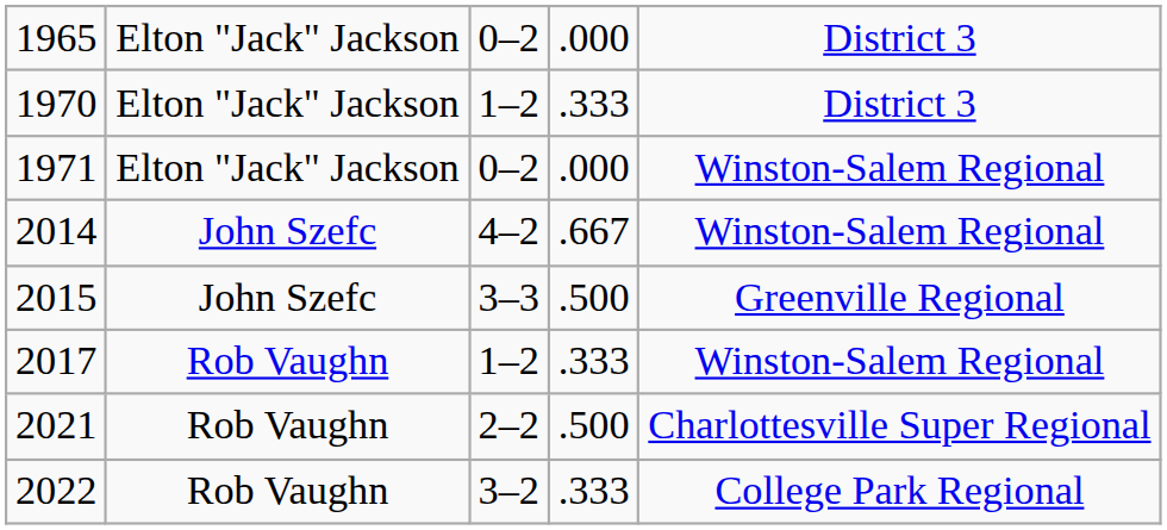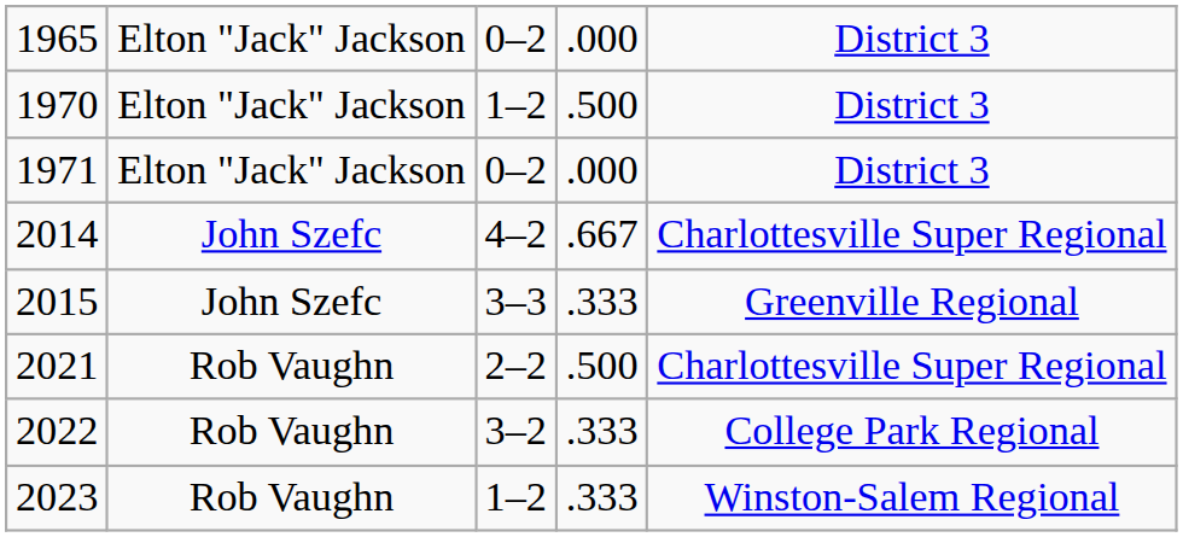 <table class="wikitable" style="text-align:center">
 <tr>
 <td>1965</td>
 <td>Elton "Jack" Jackson</td>
 <td>0–2</td>
 <td>.000</td>
 <td><a href='#'>District 3</a></td>
 </tr>
 <tr>
 <td>1970</td>
 <td>Elton "Jack" Jackson</td>
 <td>1–2</td>
-<td>.333</td>
+<td>.500</td>
 <td><a href='#'>District 3</a></td>
 </tr>
 <tr>
 <td>1971</td>
 <td>Elton "Jack" Jackson</td>
 <td>0–2</td>
 <td>.000</td>
-<td><a href='#'>Winston-Salem Regional</a></td>
+<td><a href='#'>District 3</a></td>
 </tr>
 <tr>
 <td>2014</td>
 <td><a href='#'>John Szefc</a></td>
 <td>4–2</td>
 <td>.667</td>
-<td><a href='#'>Winston-Salem Regional</a></td>
+<td><a href='#'>Charlottesville Super Regional</a></td>
 </tr>
 <tr>
 <td>2015</td>
 <td>John Szefc</td>
 <td>3–3</td>
-<td>.500</td>
+<td>.333</td>
 <td><a href='#'>Greenville Regional</a></td>
-</tr>
-<tr>
-<td>2017</td>
-<td><a href='#'>Rob Vaughn</a></td>
-<td>1–2</td>
-<td>.333</td>
-<td><a href='#'>Winston-Salem Regional</a></td>
 </tr>
 <tr>
 <td>2021</td>
 <td>Rob Vaughn</td>
 <td>2–2</td>
 <td>.500</td>
 <td><a href='#'>Charlottesville Super Regional</a></td>
 </tr>
 <tr>
 <td>2022</td>
 <td>Rob Vaughn</td>
 <td>3–2</td>
 <td>.333</td>
 <td><a href='#'>College Park Regional</a></td>
 </tr>
+<tr>
+<td>2023</td>
+<td>Rob Vaughn</td>
+<td>1–2</td>
+<td>.333</td>
+<td><a href='#'>Winston-Salem Regional</a></td>
+</tr>
 </table>
